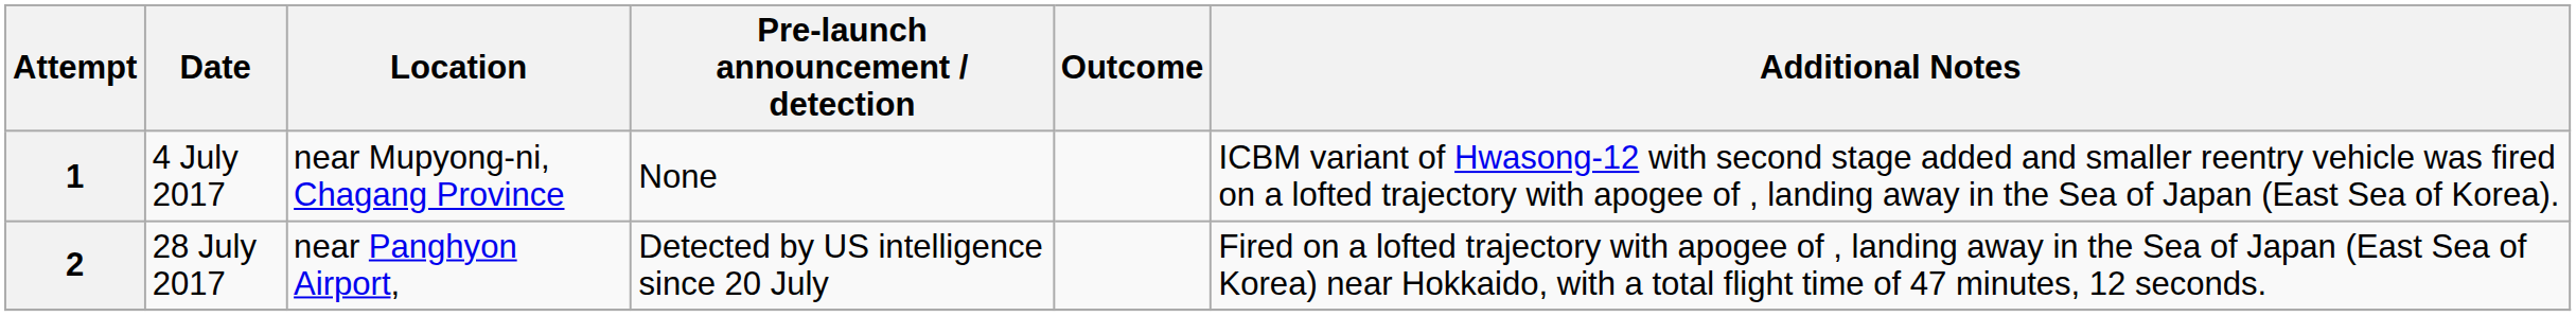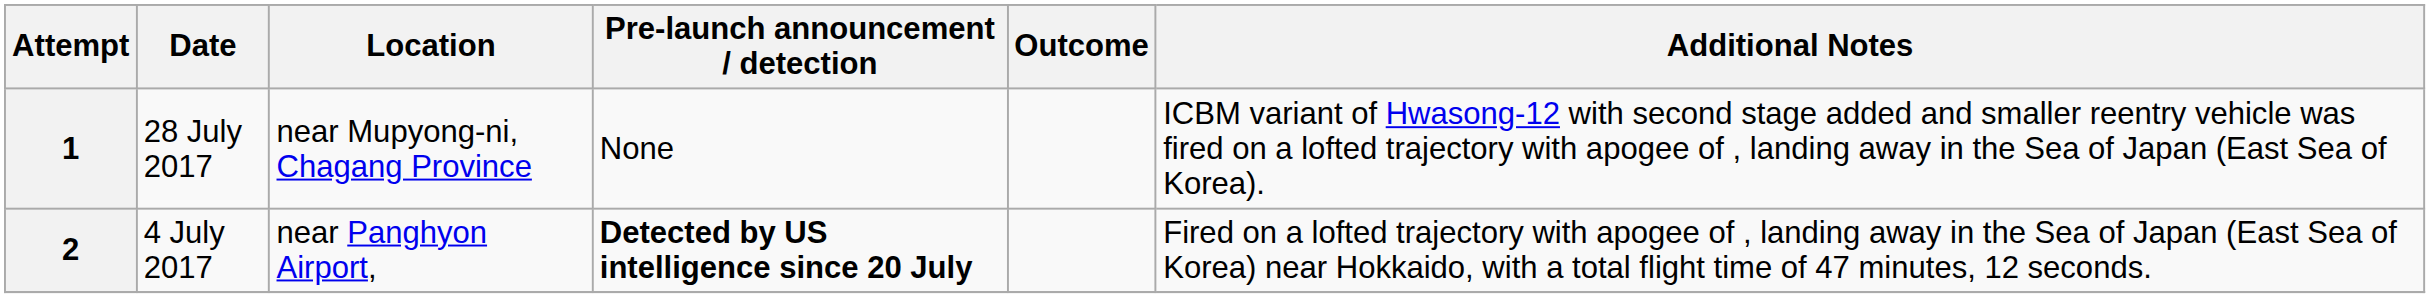 <table class="wikitable">
 <tr>
 <th scope="col">Attempt</th>
 <th scope="col">Date</th>
 <th scope="col">Location</th>
 <th scope="col">Pre-launch announcement / detection</th>
 <th scope="col">Outcome</th>
 <th scope="col">Additional Notes</th>
 </tr>
 <tr>
 <th scope="row">1</th>
-<td>4 July 2017 </td>
+<td>28 July 2017 </td>
 <td>near  Mupyong-ni, <a href='#'>Chagang Province</a></td>
 <td>None</td>
 <td></td>
 <td>ICBM variant of <a href='#'>Hwasong-12</a> with second stage added and smaller reentry vehicle was fired on a lofted trajectory with apogee of , landing  away in the Sea of Japan (East Sea of Korea).</td>
 </tr>
 <tr>
 <th scope="row">2</th>
-<td>28 July 2017 </td>
+<td>4 July 2017 </td>
 <td>near <a href='#'>Panghyon Airport</a>, </td>
-<td>Detected by US intelligence since 20 July</td>
+<td><strong>Detected by US intelligence since 20 July</strong></td>
 <td></td>
 <td>Fired on a lofted trajectory with apogee of , landing  away in the Sea of Japan (East Sea of Korea) near Hokkaido, with a total flight time of 47 minutes, 12 seconds.</td>
 </tr>
 <tr>
 </tr>
 </table>
